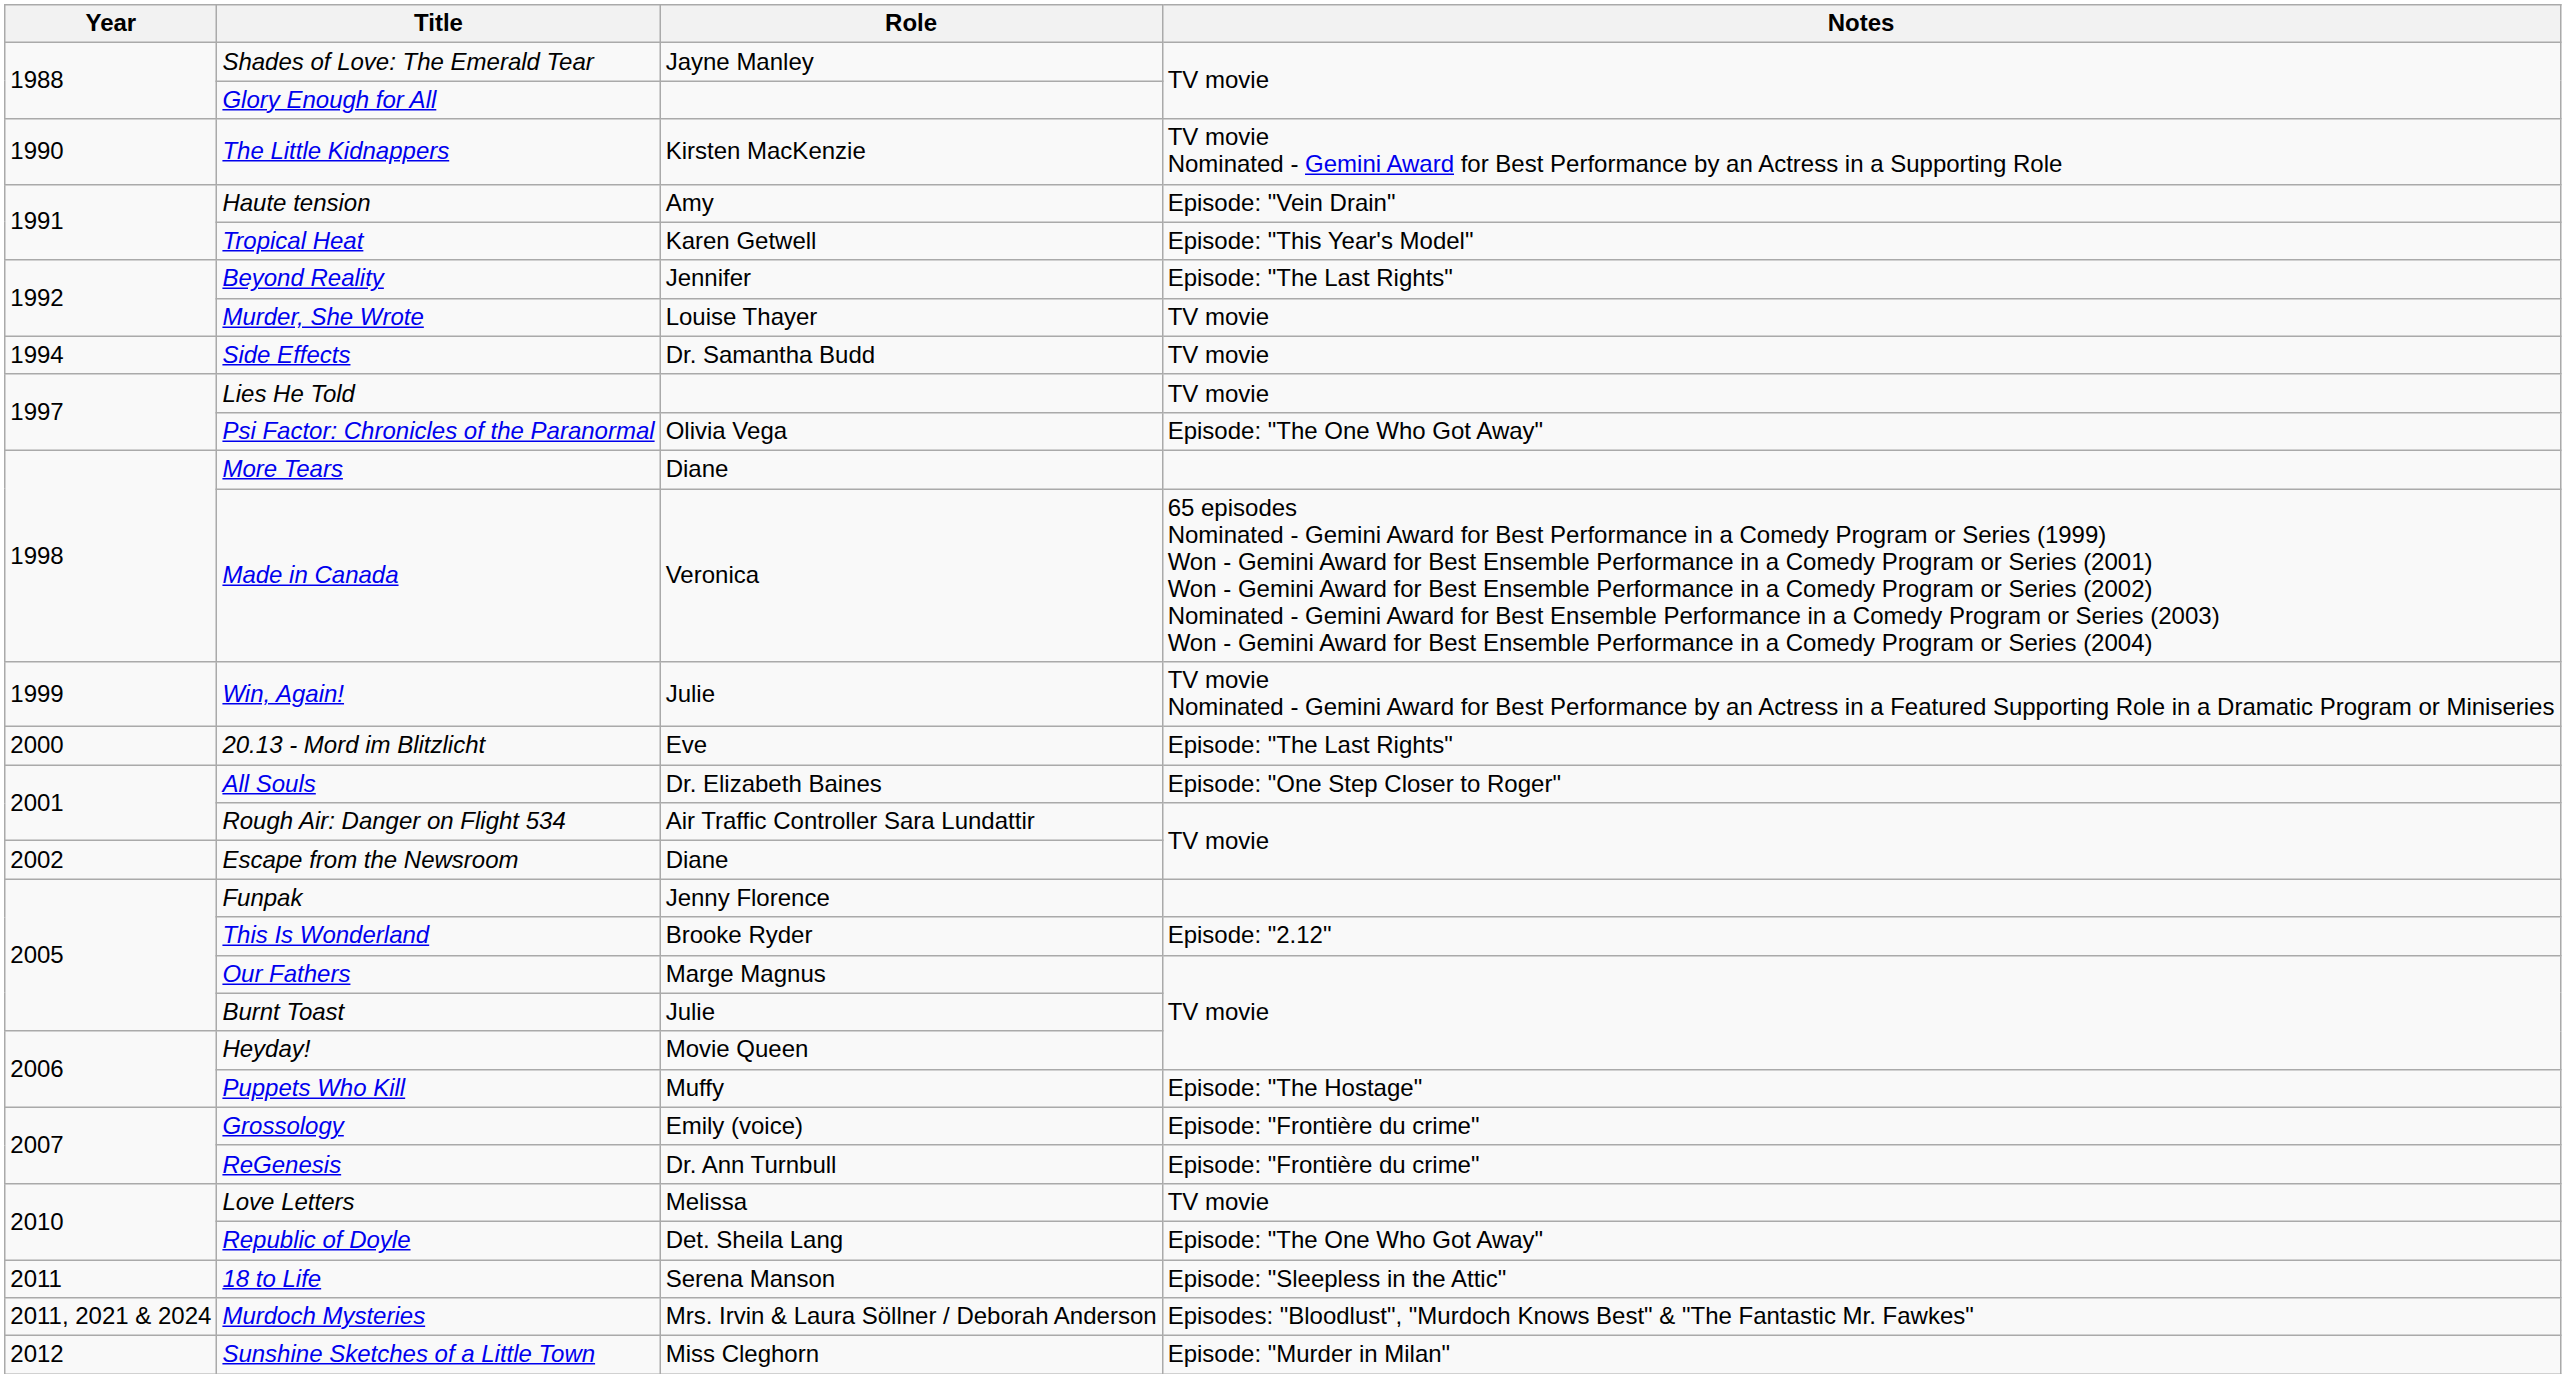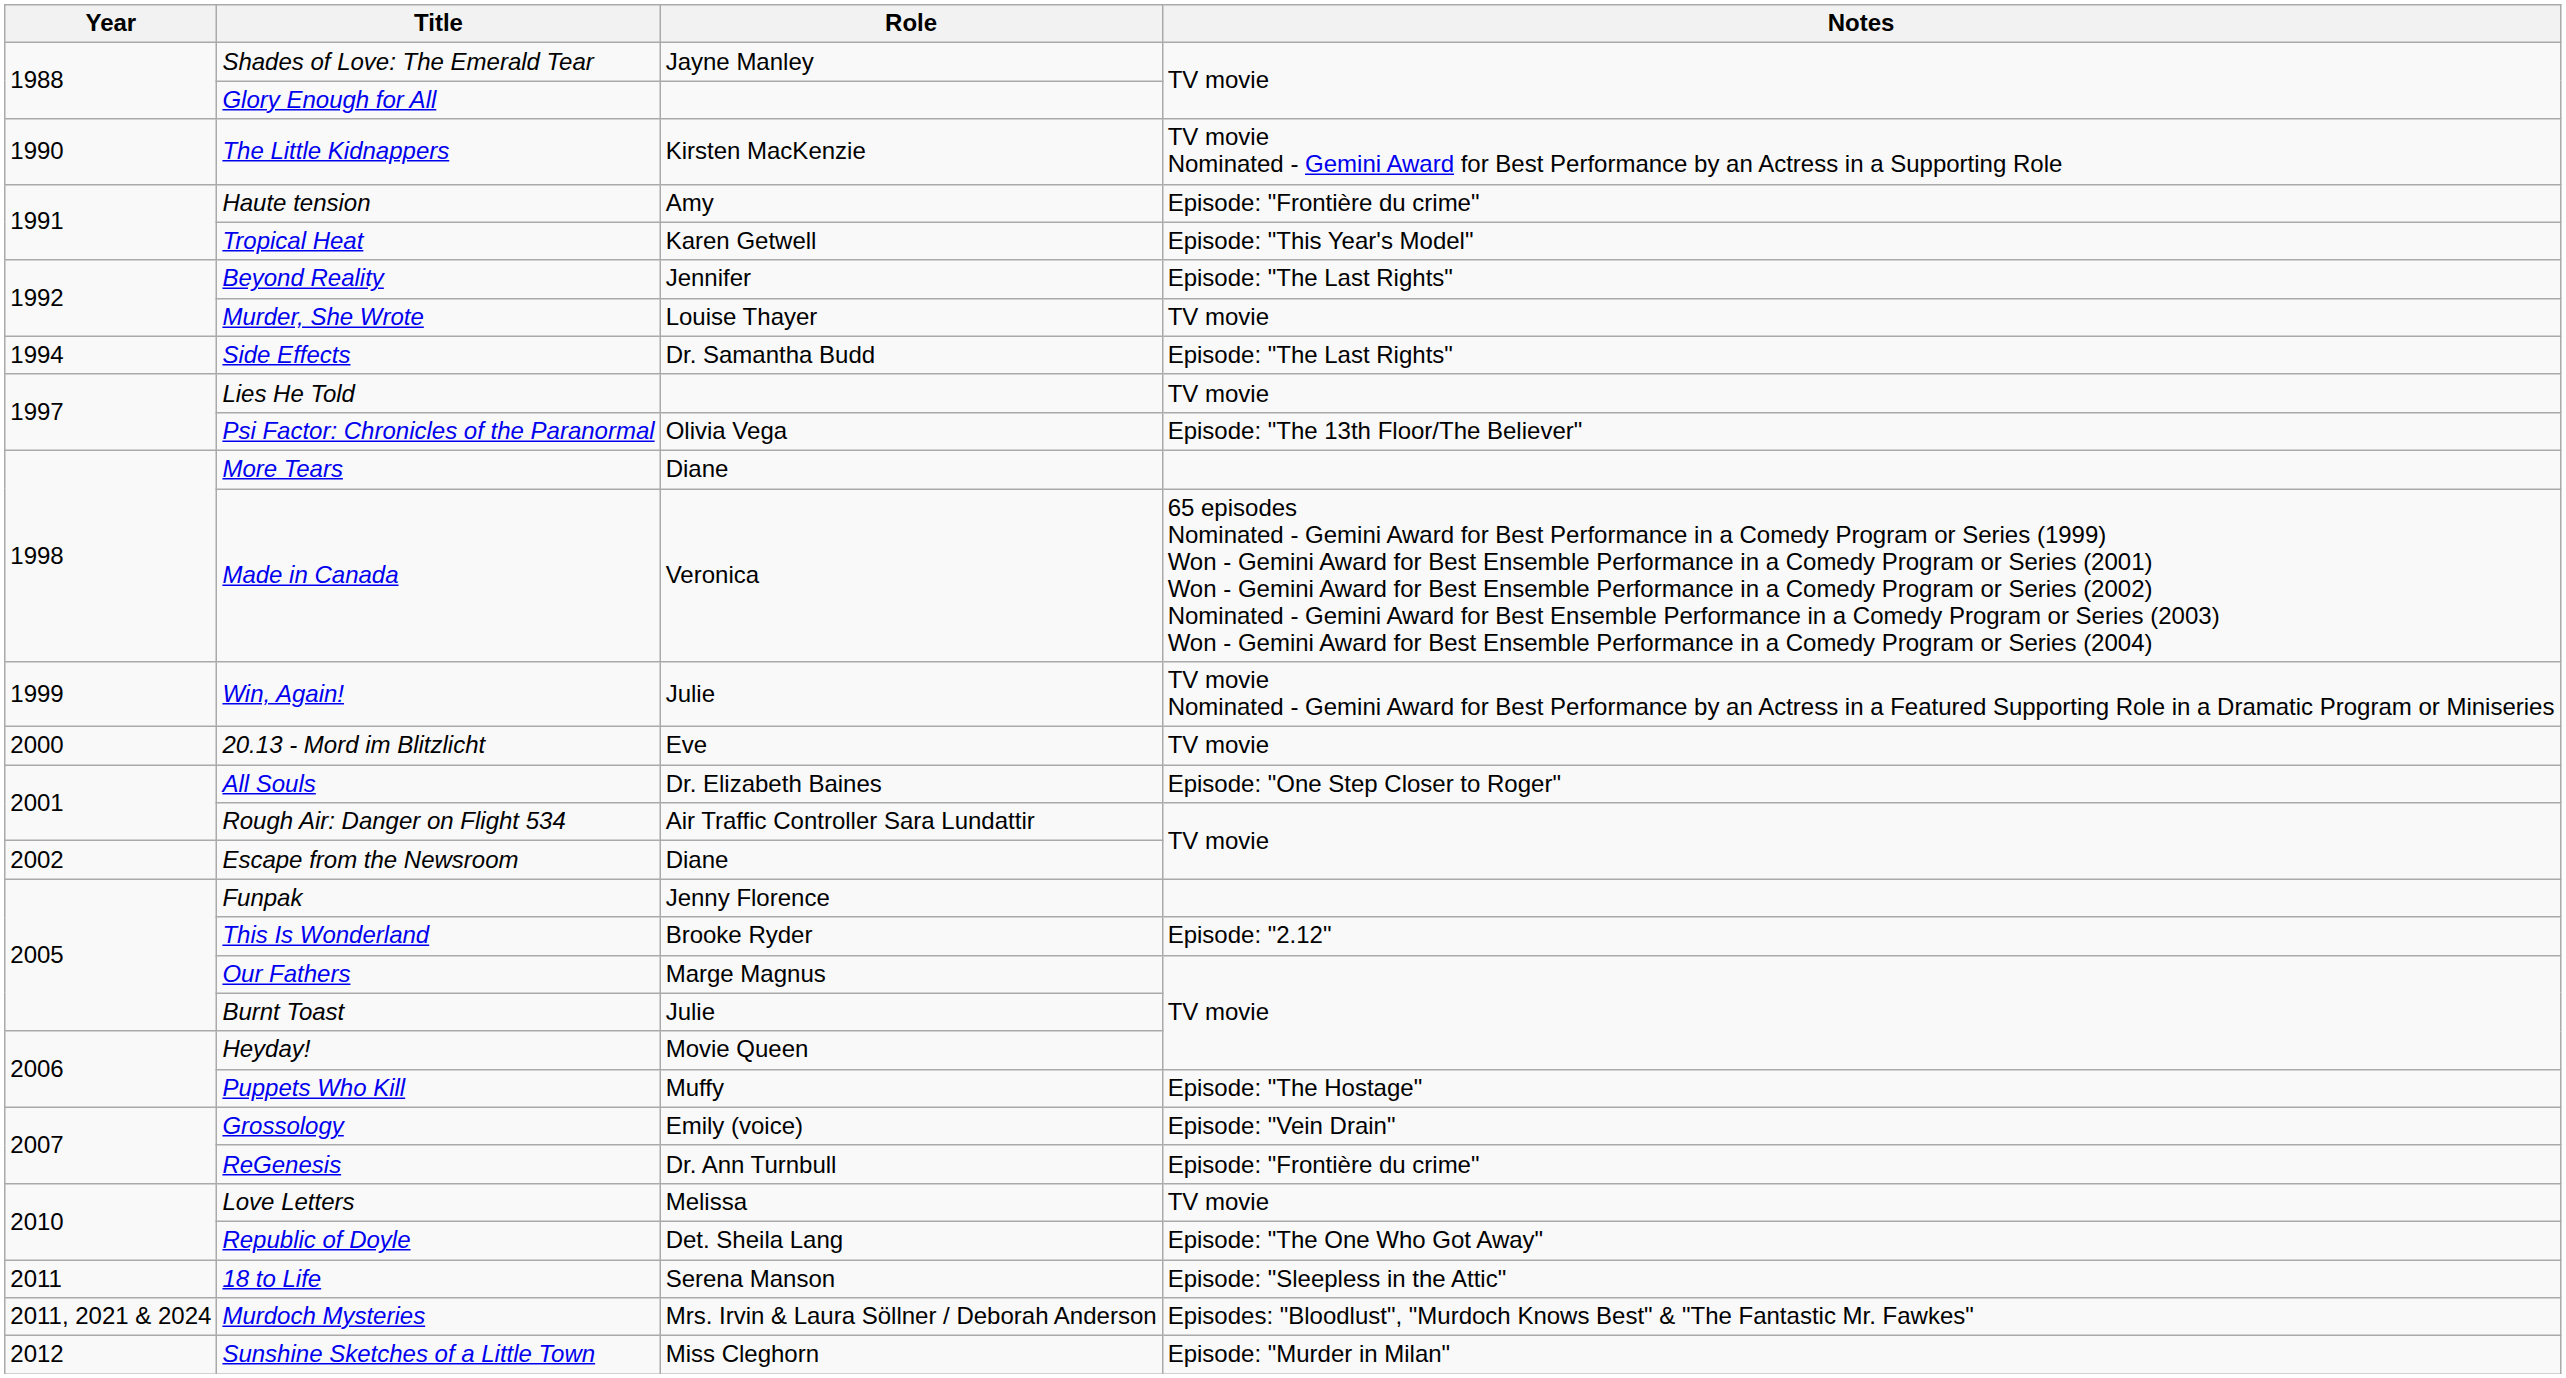 <table class="wikitable sortable">
 <tr>
 <th>Year</th>
 <th>Title</th>
 <th>Role</th>
 <th class="unsortable">Notes</th>
 </tr>
 <tr>
 <td rowspan=2>1988</td>
 <td><em>Shades of Love: The Emerald Tear</em></td>
 <td>Jayne Manley</td>
 <td rowspan=2>TV movie</td>
 </tr>
 <tr>
 <td><em><a href='#'>Glory Enough for All</a></em></td>
 <td></td>
 </tr>
 <tr>
 <td>1990</td>
 <td data-sort-value="Little Kidnappers, The"><em><a href='#'>The Little Kidnappers</a></em></td>
 <td>Kirsten MacKenzie</td>
 <td>TV movie<br>Nominated - <a href='#'>Gemini Award</a> for Best Performance by an Actress in a Supporting Role</td>
 </tr>
 <tr>
 <td rowspan=2>1991</td>
 <td><em>Haute tension</em></td>
 <td>Amy</td>
-<td>Episode: "Vein Drain"</td>
+<td>Episode: "Frontière du crime"</td>
 </tr>
 <tr>
 <td><em><a href='#'>Tropical Heat</a></em></td>
 <td>Karen Getwell</td>
 <td>Episode: "This Year's Model"</td>
 </tr>
 <tr>
 <td rowspan=2>1992</td>
 <td><em><a href='#'>Beyond Reality</a></em></td>
 <td>Jennifer</td>
 <td>Episode: "The Last Rights"</td>
 </tr>
 <tr>
 <td><em><a href='#'>Murder, She Wrote</a></em></td>
 <td>Louise Thayer</td>
 <td>TV movie</td>
 </tr>
 <tr>
 <td>1994</td>
 <td><em><a href='#'>Side Effects</a></em></td>
 <td>Dr. Samantha Budd</td>
-<td>TV movie</td>
+<td>Episode: "The Last Rights"</td>
 </tr>
 <tr>
 <td rowspan=2>1997</td>
 <td><em>Lies He Told</em></td>
 <td></td>
 <td>TV movie</td>
 </tr>
 <tr>
 <td><em><a href='#'>Psi Factor: Chronicles of the Paranormal</a></em></td>
 <td>Olivia Vega</td>
-<td>Episode: "The One Who Got Away"</td>
+<td>Episode: "The 13th Floor/The Believer"</td>
 </tr>
 <tr>
 <td rowspan=2>1998</td>
 <td><em><a href='#'>More Tears</a></em></td>
 <td>Diane</td>
 <td></td>
 </tr>
 <tr>
 <td><em><a href='#'>Made in Canada</a></em></td>
 <td>Veronica</td>
 <td>65 episodes<br>Nominated - Gemini Award for Best Performance in a Comedy Program or Series (1999)<br>Won - Gemini Award for Best Ensemble Performance in a Comedy Program or Series (2001)<br>Won - Gemini Award for Best Ensemble Performance in a Comedy Program or Series (2002)<br>Nominated - Gemini Award for Best Ensemble Performance in a Comedy Program or Series (2003)<br>Won - Gemini Award for Best Ensemble Performance in a Comedy Program or Series (2004)</td>
 </tr>
 <tr>
 <td>1999</td>
 <td><em><a href='#'>Win, Again!</a></em></td>
 <td>Julie</td>
 <td>TV movie<br>Nominated - Gemini Award for Best Performance by an Actress in a Featured Supporting Role in a Dramatic Program or Miniseries</td>
 </tr>
 <tr>
 <td>2000</td>
 <td><em>20.13 - Mord im Blitzlicht</em></td>
 <td>Eve</td>
-<td>Episode: "The Last Rights"</td>
+<td>TV movie</td>
 </tr>
 <tr>
 <td rowspan=2>2001</td>
 <td><em><a href='#'>All Souls</a></em></td>
 <td>Dr. Elizabeth Baines</td>
 <td>Episode: "One Step Closer to Roger"</td>
 </tr>
 <tr>
 <td><em>Rough Air: Danger on Flight 534</em></td>
 <td>Air Traffic Controller Sara Lundattir</td>
 <td rowspan=2>TV movie</td>
 </tr>
 <tr>
 <td>2002</td>
 <td><em>Escape from the Newsroom</em></td>
 <td>Diane</td>
 </tr>
 <tr>
 <td rowspan=4>2005</td>
 <td><em>Funpak</em></td>
 <td>Jenny Florence</td>
 <td></td>
 </tr>
 <tr>
 <td><em><a href='#'>This Is Wonderland</a></em></td>
 <td>Brooke Ryder</td>
 <td>Episode: "2.12"</td>
 </tr>
 <tr>
 <td><em><a href='#'>Our Fathers</a></em></td>
 <td>Marge Magnus</td>
 <td rowspan=3>TV movie</td>
 </tr>
 <tr>
 <td><em>Burnt Toast</em></td>
 <td>Julie</td>
 </tr>
 <tr>
 <td rowspan=2>2006</td>
 <td><em>Heyday!</em></td>
 <td>Movie Queen</td>
 </tr>
 <tr>
 <td><em><a href='#'>Puppets Who Kill</a></em></td>
 <td>Muffy</td>
 <td>Episode: "The Hostage"</td>
 </tr>
 <tr>
 <td rowspan=2>2007</td>
 <td><em><a href='#'>Grossology</a></em></td>
 <td>Emily (voice)</td>
-<td>Episode: "Frontière du crime"</td>
+<td>Episode: "Vein Drain"</td>
 </tr>
 <tr>
 <td><em><a href='#'>ReGenesis</a></em></td>
 <td>Dr. Ann Turnbull</td>
 <td>Episode: "Frontière du crime"</td>
 </tr>
 <tr>
 <td rowspan=2>2010</td>
 <td><em>Love Letters</em></td>
 <td>Melissa</td>
 <td>TV movie</td>
 </tr>
 <tr>
 <td><em><a href='#'>Republic of Doyle</a></em></td>
 <td>Det. Sheila Lang</td>
 <td>Episode: "The One Who Got Away"</td>
 </tr>
 <tr>
 <td>2011</td>
 <td><em><a href='#'>18 to Life</a></em></td>
 <td>Serena Manson</td>
 <td>Episode: "Sleepless in the Attic"</td>
 </tr>
 <tr>
 <td>2011, 2021 & 2024</td>
 <td><em><a href='#'>Murdoch Mysteries</a></em></td>
 <td>Mrs. Irvin & Laura Söllner / Deborah Anderson</td>
 <td>Episodes: "Bloodlust", "Murdoch Knows Best" & "The Fantastic Mr. Fawkes"</td>
 </tr>
 <tr>
 <td>2012</td>
 <td><em><a href='#'>Sunshine Sketches of a Little Town</a></em></td>
 <td>Miss Cleghorn</td>
 <td>Episode: "Murder in Milan"</td>
 </tr>
 </table>
